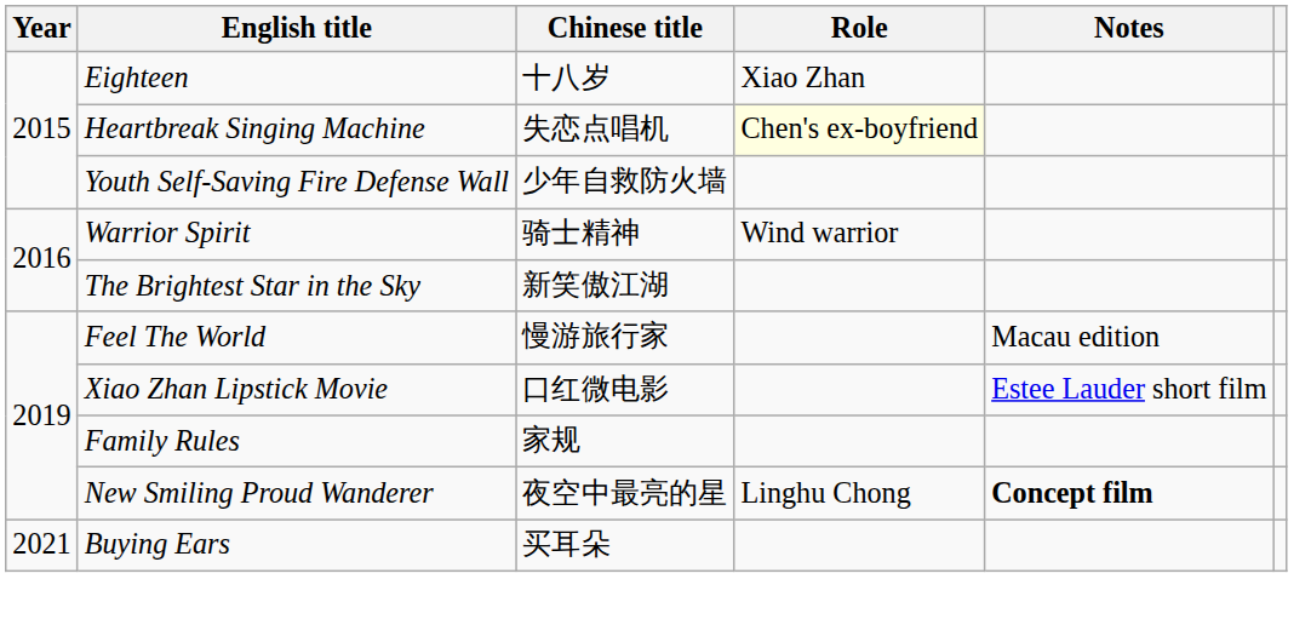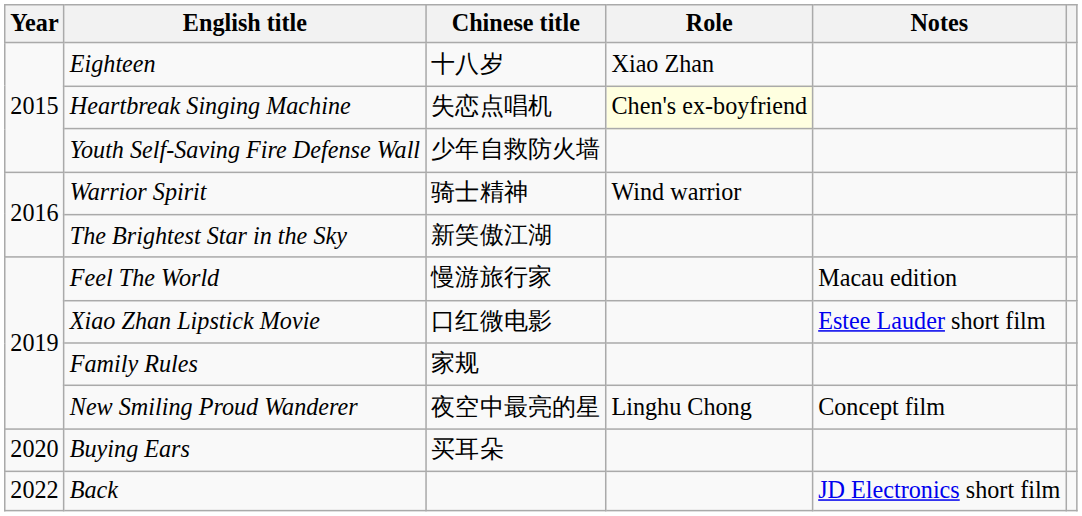 <table class="wikitable sortable">
 <tr>
 <th>Year</th>
 <th>English title</th>
 <th>Chinese title</th>
 <th>Role</th>
 <th class="unsortable">Notes</th>
 <th class="unsortable"></th>
 </tr>
 <tr>
 <td rowspan=3>2015</td>
 <td><em>Eighteen</em></td>
 <td>十八岁</td>
 <td>Xiao Zhan</td>
 <td></td>
 <td></td>
 </tr>
 <tr>
 <td><em>Heartbreak Singing Machine</em></td>
 <td>失恋点唱机</td>
 <td style="background: lightyellow;">Chen's ex-boyfriend</td>
 <td></td>
 <td></td>
 </tr>
 <tr>
 <td><em>Youth Self-Saving Fire Defense Wall</em></td>
 <td>少年自救防火墙</td>
 <td></td>
 <td></td>
 <td></td>
 </tr>
 <tr>
 <td rowspan=2>2016</td>
 <td><em>Warrior Spirit</em></td>
 <td>骑士精神</td>
 <td>Wind warrior</td>
 <td></td>
 <td></td>
 </tr>
 <tr>
 <td><em>The Brightest Star in the Sky</em></td>
 <td>新笑傲江湖</td>
 <td></td>
 <td></td>
 <td></td>
 </tr>
 <tr>
 <td rowspan=4>2019</td>
 <td><em>Feel The World</em></td>
 <td>慢游旅行家</td>
 <td></td>
 <td>Macau edition</td>
 <td></td>
 </tr>
 <tr>
 <td><em>Xiao Zhan Lipstick Movie</em></td>
 <td>口红微电影</td>
 <td></td>
 <td><a href='#'>Estee Lauder</a> short film</td>
 <td></td>
 </tr>
 <tr>
 <td><em>Family Rules</em></td>
 <td>家规</td>
 <td></td>
 <td></td>
 <td></td>
 </tr>
 <tr>
 <td><em>New Smiling Proud Wanderer</em></td>
 <td>夜空中最亮的星</td>
 <td>Linghu Chong</td>
-<td><strong>Concept film</strong></td>
+<td>Concept film</td>
 <td></td>
 </tr>
 <tr>
-<td>2021</td>
+<td>2020</td>
 <td><em>Buying Ears</em></td>
 <td>买耳朵</td>
 <td></td>
 <td></td>
 <td></td>
 </tr>
+<tr>
+<td>2022</td>
+<td><em>Back</em></td>
+<td></td>
+<td></td>
+<td><a href='#'>JD Electronics</a> short film</td>
+<td></td>
+</tr>
 </table>
